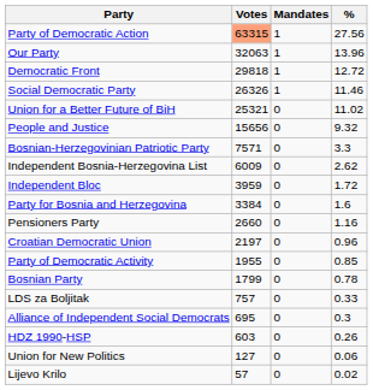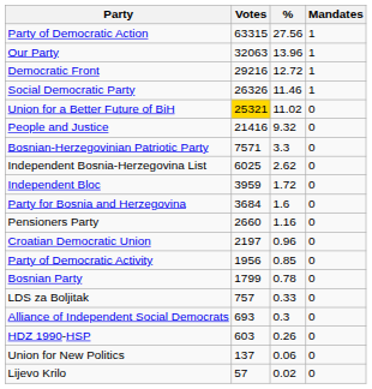 <table class="wikitable" style ="text-align: left">
 <tr>
 <th>Party</th>
 <th>Votes</th>
+<th>%</th>
 <th>Mandates</th>
-<th>%</th>
 </tr>
 <tr>
 <td><a href='#'>Party of Democratic Action</a></td>
-<td style="background: lightsalmon;">63315</td>
+<td>63315</td>
+<td>27.56</td>
 <td>1</td>
-<td>27.56</td>
 </tr>
 <tr>
 <td><a href='#'>Our Party</a></td>
 <td>32063</td>
+<td>13.96</td>
 <td>1</td>
-<td>13.96</td>
 </tr>
 <tr>
 <td><a href='#'>Democratic Front</a></td>
-<td>29818</td>
+<td>29216</td>
+<td>12.72</td>
 <td>1</td>
-<td>12.72</td>
 </tr>
 <tr>
 <td><a href='#'>Social Democratic Party</a></td>
 <td>26326</td>
+<td>11.46</td>
 <td>1</td>
-<td>11.46</td>
 </tr>
 <tr>
 <td><a href='#'>Union for a Better Future of BiH</a></td>
-<td>25321</td>
+<td style="background: gold;">25321</td>
+<td>11.02</td>
 <td>0</td>
-<td>11.02</td>
 </tr>
 <tr>
 <td><a href='#'>People and Justice</a></td>
-<td>15656</td>
+<td>21416</td>
+<td>9.32</td>
 <td>0</td>
-<td>9.32</td>
 </tr>
 <tr>
 <td><a href='#'>Bosnian-Herzegovinian Patriotic Party</a></td>
 <td>7571</td>
+<td>3.3</td>
 <td>0</td>
-<td>3.3</td>
 </tr>
 <tr>
 <td>Independent Bosnia-Herzegovina List</td>
-<td>6009</td>
+<td>6025</td>
+<td>2.62</td>
 <td>0</td>
-<td>2.62</td>
 </tr>
 <tr>
 <td><a href='#'>Independent Bloc</a></td>
 <td>3959</td>
+<td>1.72</td>
 <td>0</td>
-<td>1.72</td>
 </tr>
 <tr>
 <td><a href='#'>Party for Bosnia and Herzegovina</a></td>
-<td>3384</td>
+<td>3684</td>
+<td>1.6</td>
 <td>0</td>
-<td>1.6</td>
 </tr>
 <tr>
 <td>Pensioners Party</td>
 <td>2660</td>
+<td>1.16</td>
 <td>0</td>
-<td>1.16</td>
 </tr>
 <tr>
 <td><a href='#'>Croatian Democratic Union</a></td>
 <td>2197</td>
+<td>0.96</td>
 <td>0</td>
-<td>0.96</td>
 </tr>
 <tr>
 <td><a href='#'>Party of Democratic Activity</a></td>
-<td>1955</td>
+<td>1956</td>
+<td>0.85</td>
 <td>0</td>
-<td>0.85</td>
 </tr>
 <tr>
 <td><a href='#'>Bosnian Party</a></td>
 <td>1799</td>
+<td>0.78</td>
 <td>0</td>
-<td>0.78</td>
 </tr>
 <tr>
 <td>LDS za Boljitak</td>
 <td>757</td>
+<td>0.33</td>
 <td>0</td>
-<td>0.33</td>
 </tr>
 <tr>
 <td><a href='#'>Alliance of Independent Social Democrats</a></td>
-<td>695</td>
+<td>693</td>
+<td>0.3</td>
 <td>0</td>
-<td>0.3</td>
 </tr>
 <tr>
 <td><a href='#'>HDZ 1990</a>-<a href='#'>HSP</a></td>
 <td>603</td>
+<td>0.26</td>
 <td>0</td>
-<td>0.26</td>
 </tr>
 <tr>
 <td>Union for New Politics</td>
-<td>127</td>
+<td>137</td>
+<td>0.06</td>
 <td>0</td>
-<td>0.06</td>
 </tr>
 <tr>
 <td>Lijevo Krilo</td>
 <td>57</td>
+<td>0.02</td>
 <td>0</td>
-<td>0.02</td>
 </tr>
 </table>
